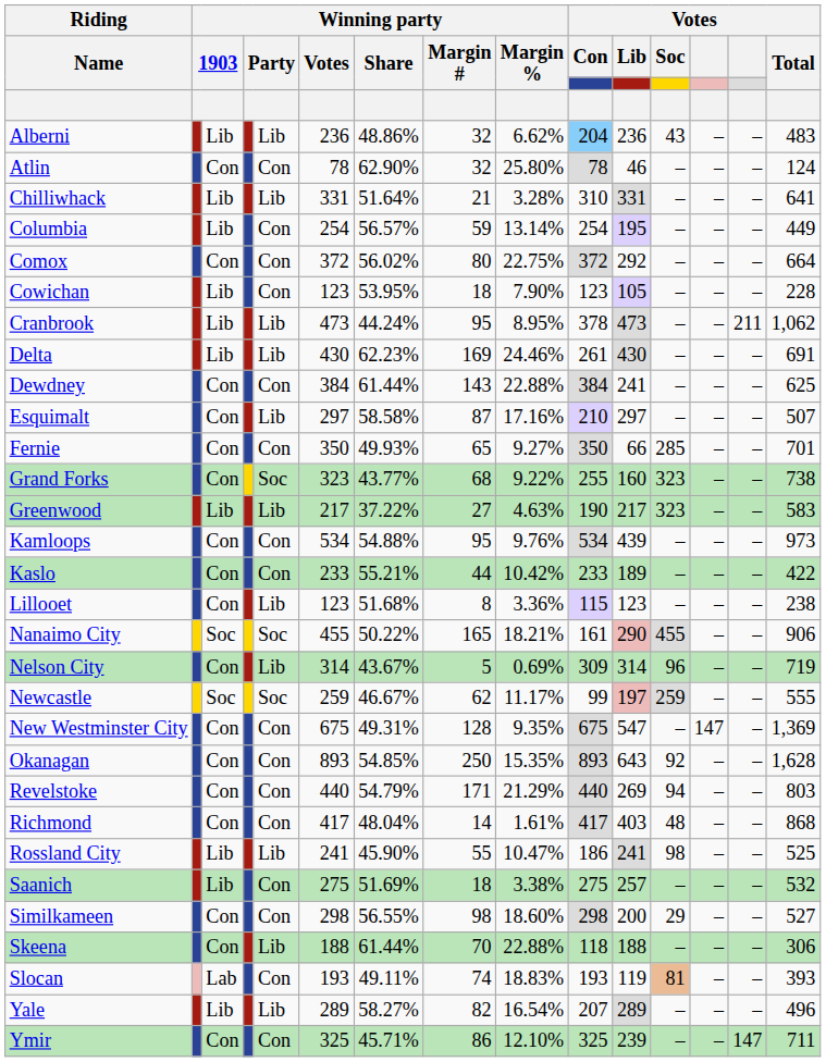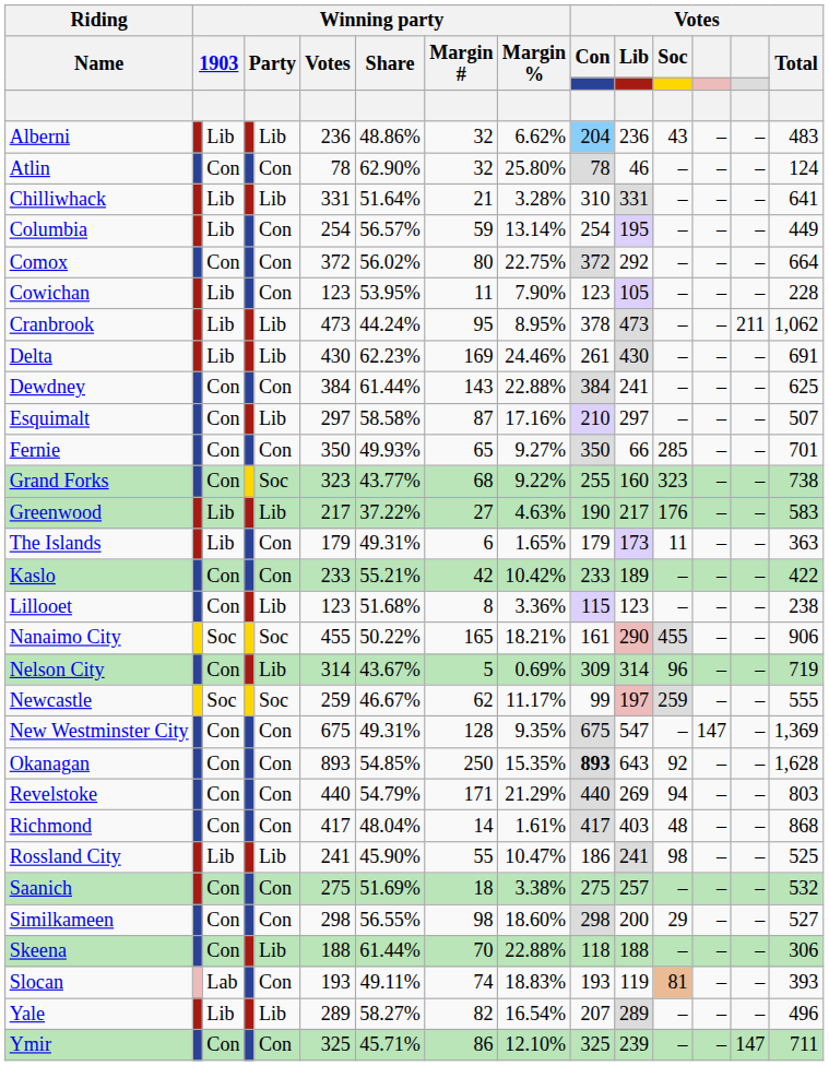 <table class="wikitable sortable mw-collapsible" style="text-align:right; font-size:100%">
 <tr>
 <th scope="col">Riding</th>
 <th scope="col" colspan="8">Winning party</th>
 <th scope="col" colspan="6">Votes</th>
 </tr>
 <tr>
 <th rowspan="2" scope="col">Name</th>
 <th colspan="2" rowspan="2" scope="col"><strong><a href='#'>1903</a></strong></th>
 <th colspan="2" rowspan="2" scope="col">Party</th>
 <th rowspan="2" scope="col">Votes</th>
 <th rowspan="2" scope="col">Share</th>
 <th rowspan="2" scope="col">Margin<br>#</th>
 <th rowspan="2" scope="col">Margin<br>%</th>
 <th scope="col">Con</th>
 <th scope="col">Lib</th>
 <th scope="col">Soc</th>
 <th scope="col"></th>
 <th scope="col"></th>
 <th rowspan="2" scope="col">Total</th>
 </tr>
 <tr>
 <th scope="col" style="background-color:#294296;"></th>
 <th scope="col" style="background-color:#A51B12;"></th>
 <th scope="col" style="background-color:#FFD700;"></th>
 <th scope="col" style="background-color:#EEBBBB;"></th>
 <th scope="col" style="background-color:#DCDCDC;"></th>
 </tr>
 <tr>
 <th> </th>
 <th colspan="2"></th>
 <th colspan="2"></th>
 <th></th>
 <th></th>
 <th></th>
 <th></th>
 <th></th>
 <th></th>
 <th></th>
 <th></th>
 <th></th>
 <th></th>
 </tr>
 <tr>
 <td style="text-align:left"><a href='#'>Alberni</a></td>
 <td style="background-color:#A51B12;"></td>
 <td style="text-align:left;">Lib</td>
 <td style="background-color:#A51B12;"></td>
 <td style="text-align:left;">Lib</td>
 <td>236</td>
 <td>48.86%</td>
 <td>32</td>
 <td>6.62%</td>
 <td style="background-color:#87CEFA;">204</td>
 <td>236</td>
 <td>43</td>
 <td>–</td>
 <td>–</td>
 <td>483</td>
 </tr>
 <tr>
 <td style="text-align:left"><a href='#'>Atlin</a></td>
 <td style="background-color:#294296;"></td>
 <td style="text-align:left;">Con</td>
 <td style="background-color:#294296;"></td>
 <td style="text-align:left;">Con</td>
 <td>78</td>
 <td>62.90%</td>
 <td>32</td>
 <td>25.80%</td>
 <td style="background-color:#DCDCDC;">78</td>
 <td>46</td>
 <td>–</td>
 <td>–</td>
 <td>–</td>
 <td>124</td>
 </tr>
 <tr>
 <td style="text-align:left"><a href='#'>Chilliwhack</a></td>
 <td style="background-color:#A51B12;"></td>
 <td style="text-align:left;">Lib</td>
 <td style="background-color:#A51B12;"></td>
 <td style="text-align:left;">Lib</td>
 <td>331</td>
 <td>51.64%</td>
 <td>21</td>
 <td>3.28%</td>
 <td>310</td>
 <td style="background-color:#DCDCDC;">331</td>
 <td>–</td>
 <td>–</td>
 <td>–</td>
 <td>641</td>
 </tr>
 <tr>
 <td style="text-align:left"><a href='#'>Columbia</a></td>
 <td style="background-color:#A51B12;"></td>
 <td style="text-align:left;">Lib</td>
 <td style="background-color:#294296;"></td>
 <td style="text-align:left;">Con</td>
 <td>254</td>
 <td>56.57%</td>
 <td>59</td>
 <td>13.14%</td>
 <td>254</td>
 <td style="background-color:#DCD0FF;">195</td>
 <td>–</td>
 <td>–</td>
 <td>–</td>
 <td>449</td>
 </tr>
 <tr>
 <td style="text-align:left"><a href='#'>Comox</a></td>
 <td style="background-color:#294296;"></td>
 <td style="text-align:left;">Con</td>
 <td style="background-color:#294296;"></td>
 <td style="text-align:left;">Con</td>
 <td>372</td>
 <td>56.02%</td>
 <td>80</td>
 <td>22.75%</td>
 <td style="background-color:#DCDCDC;">372</td>
 <td>292</td>
 <td>–</td>
 <td>–</td>
 <td>–</td>
 <td>664</td>
 </tr>
 <tr>
 <td style="text-align:left"><a href='#'>Cowichan</a></td>
 <td style="background-color:#A51B12;"></td>
 <td style="text-align:left;">Lib</td>
 <td style="background-color:#294296;"></td>
 <td style="text-align:left;">Con</td>
 <td>123</td>
 <td>53.95%</td>
-<td>18</td>
+<td>11</td>
 <td>7.90%</td>
 <td>123</td>
 <td style="background-color:#DCD0FF;">105</td>
 <td>–</td>
 <td>–</td>
 <td>–</td>
 <td>228</td>
 </tr>
 <tr>
 <td style="text-align:left"><a href='#'>Cranbrook</a></td>
 <td style="background-color:#A51B12;"></td>
 <td style="text-align:left;">Lib</td>
 <td style="background-color:#A51B12;"></td>
 <td style="text-align:left;">Lib</td>
 <td>473</td>
 <td>44.24%</td>
 <td>95</td>
 <td>8.95%</td>
 <td>378</td>
 <td style="background-color:#DCDCDC;">473</td>
 <td>–</td>
 <td>–</td>
 <td>211</td>
 <td>1,062</td>
 </tr>
 <tr>
 <td style="text-align:left"><a href='#'>Delta</a></td>
 <td style="background-color:#A51B12;"></td>
 <td style="text-align:left;">Lib</td>
 <td style="background-color:#A51B12;"></td>
 <td style="text-align:left;">Lib</td>
 <td>430</td>
 <td>62.23%</td>
 <td>169</td>
 <td>24.46%</td>
 <td>261</td>
 <td style="background-color:#DCDCDC;">430</td>
 <td>–</td>
 <td>–</td>
 <td>–</td>
 <td>691</td>
 </tr>
 <tr>
 <td style="text-align:left"><a href='#'>Dewdney</a></td>
 <td style="background-color:#294296;"></td>
 <td style="text-align:left;">Con</td>
 <td style="background-color:#294296;"></td>
 <td style="text-align:left;">Con</td>
 <td>384</td>
 <td>61.44%</td>
 <td>143</td>
 <td>22.88%</td>
 <td style="background-color:#DCDCDC;">384</td>
 <td>241</td>
 <td>–</td>
 <td>–</td>
 <td>–</td>
 <td>625</td>
 </tr>
 <tr>
 <td style="text-align:left"><a href='#'>Esquimalt</a></td>
 <td style="background-color:#294296;"></td>
 <td style="text-align:left;">Con</td>
 <td style="background-color:#A51B12;"></td>
 <td style="text-align:left;">Lib</td>
 <td>297</td>
 <td>58.58%</td>
 <td>87</td>
 <td>17.16%</td>
 <td style="background-color:#DCD0FF;">210</td>
 <td>297</td>
 <td>–</td>
 <td>–</td>
 <td>–</td>
 <td>507</td>
 </tr>
 <tr>
 <td style="text-align:left"><a href='#'>Fernie</a></td>
 <td style="background-color:#294296;"></td>
 <td style="text-align:left;">Con</td>
 <td style="background-color:#294296;"></td>
 <td style="text-align:left;">Con</td>
 <td>350</td>
 <td>49.93%</td>
 <td>65</td>
 <td>9.27%</td>
 <td style="background-color:#DCDCDC;">350</td>
 <td>66</td>
 <td>285</td>
 <td>–</td>
 <td>–</td>
 <td>701</td>
 </tr>
 <tr style="background-color:#B9E5B9;">
 <td style="text-align:left"><a href='#'>Grand Forks</a></td>
 <td style="background-color:#294296;"></td>
 <td style="text-align:left;">Con</td>
 <td style="background-color:#FFD700;"></td>
 <td style="text-align:left;">Soc</td>
 <td>323</td>
 <td>43.77%</td>
 <td>68</td>
 <td>9.22%</td>
 <td>255</td>
 <td>160</td>
 <td>323</td>
 <td>–</td>
 <td>–</td>
 <td>738</td>
 </tr>
 <tr style="background-color:#B9E5B9;">
 <td style="text-align:left"><a href='#'>Greenwood</a></td>
 <td style="background-color:#A51B12;"></td>
 <td style="text-align:left;">Lib</td>
 <td style="background-color:#A51B12;"></td>
 <td style="text-align:left;">Lib</td>
 <td>217</td>
 <td>37.22%</td>
 <td>27</td>
 <td>4.63%</td>
 <td>190</td>
 <td>217</td>
-<td>323</td>
+<td>176</td>
 <td>–</td>
 <td>–</td>
 <td>583</td>
 </tr>
 <tr>
-<td style="text-align:left"><a href='#'>Kamloops</a></td>
+<td style="text-align:left"><a href='#'>The Islands</a></td>
+<td style="background-color:#A51B12;"></td>
+<td style="text-align:left;">Lib</td>
 <td style="background-color:#294296;"></td>
 <td style="text-align:left;">Con</td>
-<td style="background-color:#294296;"></td>
-<td style="text-align:left;">Con</td>
-<td>534</td>
-<td>54.88%</td>
-<td>95</td>
-<td>9.76%</td>
-<td style="background-color:#DCDCDC;">534</td>
-<td>439</td>
+<td>179</td>
+<td>49.31%</td>
+<td>6</td>
+<td>1.65%</td>
+<td>179</td>
+<td style="background-color:#DCD0FF;">173</td>
+<td>11</td>
 <td>–</td>
 <td>–</td>
-<td>–</td>
-<td>973</td>
+<td>363</td>
 </tr>
 <tr style="background-color:#B9E5B9;">
 <td style="text-align:left"><a href='#'>Kaslo</a></td>
 <td style="background-color:#294296;"></td>
 <td style="text-align:left;">Con</td>
 <td style="background-color:#294296;"></td>
 <td style="text-align:left;">Con</td>
 <td>233</td>
 <td>55.21%</td>
-<td>44</td>
+<td>42</td>
 <td>10.42%</td>
 <td>233</td>
 <td>189</td>
 <td>–</td>
 <td>–</td>
 <td>–</td>
 <td>422</td>
 </tr>
 <tr>
 <td style="text-align:left"><a href='#'>Lillooet</a></td>
 <td style="background-color:#294296;"></td>
 <td style="text-align:left;">Con</td>
 <td style="background-color:#A51B12;"></td>
 <td style="text-align:left;">Lib</td>
 <td>123</td>
 <td>51.68%</td>
 <td>8</td>
 <td>3.36%</td>
 <td style="background-color:#DCD0FF;">115</td>
 <td>123</td>
 <td>–</td>
 <td>–</td>
 <td>–</td>
 <td>238</td>
 </tr>
 <tr>
 <td style="text-align:left"><a href='#'>Nanaimo City</a></td>
 <td style="background-color:#FFD700;"></td>
 <td style="text-align:left;">Soc</td>
 <td style="background-color:#FFD700;"></td>
 <td style="text-align:left;">Soc</td>
 <td>455</td>
 <td>50.22%</td>
 <td>165</td>
 <td>18.21%</td>
 <td>161</td>
 <td style="background-color:#EEBBBB;">290</td>
 <td style="background-color:#DCDCDC;">455</td>
 <td>–</td>
 <td>–</td>
 <td>906</td>
 </tr>
 <tr style="background-color:#B9E5B9;">
 <td style="text-align:left"><a href='#'>Nelson City</a></td>
 <td style="background-color:#294296;"></td>
 <td style="text-align:left;">Con</td>
 <td style="background-color:#A51B12;"></td>
 <td style="text-align:left;">Lib</td>
 <td>314</td>
 <td>43.67%</td>
 <td>5</td>
 <td>0.69%</td>
 <td>309</td>
 <td>314</td>
 <td>96</td>
 <td>–</td>
 <td>–</td>
 <td>719</td>
 </tr>
 <tr>
 <td style="text-align:left"><a href='#'>Newcastle</a></td>
 <td style="background-color:#FFD700;"></td>
 <td style="text-align:left;">Soc</td>
 <td style="background-color:#FFD700;"></td>
 <td style="text-align:left;">Soc</td>
 <td>259</td>
 <td>46.67%</td>
 <td>62</td>
 <td>11.17%</td>
 <td>99</td>
 <td style="background-color:#EEBBBB;">197</td>
 <td style="background-color:#DCDCDC;">259</td>
 <td>–</td>
 <td>–</td>
 <td>555</td>
 </tr>
 <tr>
 <td style="text-align:left"><a href='#'>New Westminster City</a></td>
 <td style="background-color:#294296;"></td>
 <td style="text-align:left;">Con</td>
 <td style="background-color:#294296;"></td>
 <td style="text-align:left;">Con</td>
 <td>675</td>
 <td>49.31%</td>
 <td>128</td>
 <td>9.35%</td>
 <td style="background-color:#DCDCDC;">675</td>
 <td>547</td>
 <td>–</td>
 <td>147</td>
 <td>–</td>
 <td>1,369</td>
 </tr>
 <tr>
 <td style="text-align:left"><a href='#'>Okanagan</a></td>
 <td style="background-color:#294296;"></td>
 <td style="text-align:left;">Con</td>
 <td style="background-color:#294296;"></td>
 <td style="text-align:left;">Con</td>
 <td>893</td>
 <td>54.85%</td>
 <td>250</td>
 <td>15.35%</td>
-<td style="background-color:#DCDCDC;">893</td>
+<td style="background-color:#DCDCDC;"><strong>893</strong></td>
 <td>643</td>
 <td>92</td>
 <td>–</td>
 <td>–</td>
 <td>1,628</td>
 </tr>
 <tr>
 <td style="text-align:left"><a href='#'>Revelstoke</a></td>
 <td style="background-color:#294296;"></td>
 <td style="text-align:left;">Con</td>
 <td style="background-color:#294296;"></td>
 <td style="text-align:left;">Con</td>
 <td>440</td>
 <td>54.79%</td>
 <td>171</td>
 <td>21.29%</td>
 <td style="background-color:#DCDCDC;">440</td>
 <td>269</td>
 <td>94</td>
 <td>–</td>
 <td>–</td>
 <td>803</td>
 </tr>
 <tr>
 <td style="text-align:left"><a href='#'>Richmond</a></td>
 <td style="background-color:#294296;"></td>
 <td style="text-align:left;">Con</td>
 <td style="background-color:#294296;"></td>
 <td style="text-align:left;">Con</td>
 <td>417</td>
 <td>48.04%</td>
 <td>14</td>
 <td>1.61%</td>
 <td style="background-color:#DCDCDC;">417</td>
 <td>403</td>
 <td>48</td>
 <td>–</td>
 <td>–</td>
 <td>868</td>
 </tr>
 <tr>
 <td style="text-align:left"><a href='#'>Rossland City</a></td>
 <td style="background-color:#A51B12;"></td>
 <td style="text-align:left;">Lib</td>
 <td style="background-color:#A51B12;"></td>
 <td style="text-align:left;">Lib</td>
 <td>241</td>
 <td>45.90%</td>
 <td>55</td>
 <td>10.47%</td>
 <td>186</td>
 <td style="background-color:#DCDCDC;">241</td>
 <td>98</td>
 <td>–</td>
 <td>–</td>
 <td>525</td>
 </tr>
 <tr style="background-color:#B9E5B9;">
 <td style="text-align:left"><a href='#'>Saanich</a></td>
 <td style="background-color:#A51B12;"></td>
-<td style="text-align:left;">Lib</td>
+<td style="text-align:left;">Con</td>
 <td style="background-color:#294296;"></td>
 <td style="text-align:left;">Con</td>
 <td>275</td>
 <td>51.69%</td>
 <td>18</td>
 <td>3.38%</td>
 <td>275</td>
 <td>257</td>
 <td>–</td>
 <td>–</td>
 <td>–</td>
 <td>532</td>
 </tr>
 <tr>
 <td style="text-align:left"><a href='#'>Similkameen</a></td>
 <td style="background-color:#294296;"></td>
 <td style="text-align:left;">Con</td>
 <td style="background-color:#294296;"></td>
 <td style="text-align:left;">Con</td>
 <td>298</td>
 <td>56.55%</td>
 <td>98</td>
 <td>18.60%</td>
 <td style="background-color:#DCDCDC;">298</td>
 <td>200</td>
 <td>29</td>
 <td>–</td>
 <td>–</td>
 <td>527</td>
 </tr>
 <tr style="background-color:#B9E5B9;">
 <td style="text-align:left"><a href='#'>Skeena</a></td>
 <td style="background-color:#294296;"></td>
 <td style="text-align:left;">Con</td>
 <td style="background-color:#A51B12;"></td>
 <td style="text-align:left;">Lib</td>
 <td>188</td>
 <td>61.44%</td>
 <td>70</td>
 <td>22.88%</td>
 <td>118</td>
 <td>188</td>
 <td>–</td>
 <td>–</td>
 <td>–</td>
 <td>306</td>
 </tr>
 <tr>
 <td style="text-align:left"><a href='#'>Slocan</a></td>
 <td style="background-color:#EEBBBB;"></td>
 <td style="text-align:left;">Lab</td>
 <td style="background-color:#294296;"></td>
 <td style="text-align:left;">Con</td>
 <td>193</td>
 <td>49.11%</td>
 <td>74</td>
 <td>18.83%</td>
 <td>193</td>
 <td>119</td>
 <td style="background-color:#EABB94;">81</td>
 <td>–</td>
 <td>–</td>
 <td>393</td>
 </tr>
 <tr>
 <td style="text-align:left"><a href='#'>Yale</a></td>
 <td style="background-color:#A51B12;"></td>
 <td style="text-align:left;">Lib</td>
 <td style="background-color:#A51B12;"></td>
 <td style="text-align:left;">Lib</td>
 <td>289</td>
 <td>58.27%</td>
 <td>82</td>
 <td>16.54%</td>
 <td>207</td>
 <td style="background-color:#DCDCDC;">289</td>
 <td>–</td>
 <td>–</td>
 <td>–</td>
 <td>496</td>
 </tr>
 <tr style="background-color:#B9E5B9;">
 <td style="text-align:left"><a href='#'>Ymir</a></td>
 <td style="background-color:#294296;"></td>
 <td style="text-align:left;">Con</td>
 <td style="background-color:#294296;"></td>
 <td style="text-align:left;">Con</td>
 <td>325</td>
 <td>45.71%</td>
 <td>86</td>
 <td>12.10%</td>
 <td>325</td>
 <td>239</td>
 <td>–</td>
 <td>–</td>
 <td>147</td>
 <td>711</td>
 </tr>
 </table>
